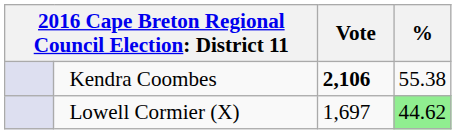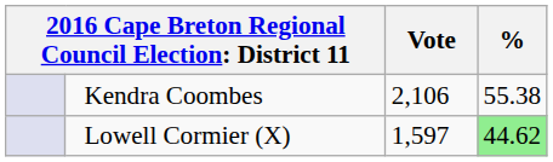 <table class="wikitable">
 <tr>
 <th width="230" bgcolor="#ddddff" colspan="2"><a href='#'>2016 Cape Breton Regional Council Election</a>: District 11</th>
 <th width="50" bgcolor="#ddddff">Vote</th>
 <th width="30" bgcolor="#ddddff">%</th>
 </tr>
 <tr>
 <td width="30" bgcolor="#dddff"> </td>
 <td>  Kendra Coombes</td>
-<td><strong>2,106</strong></td>
+<td>2,106</td>
 <td>55.38</td>
 </tr>
 <tr>
 <td width="30" bgcolor="#dddff"> </td>
 <td>  Lowell Cormier (X)</td>
-<td>1,697</td>
+<td>1,597</td>
 <td style="background: lightgreen;">44.62</td>
 </tr>
 </table>
